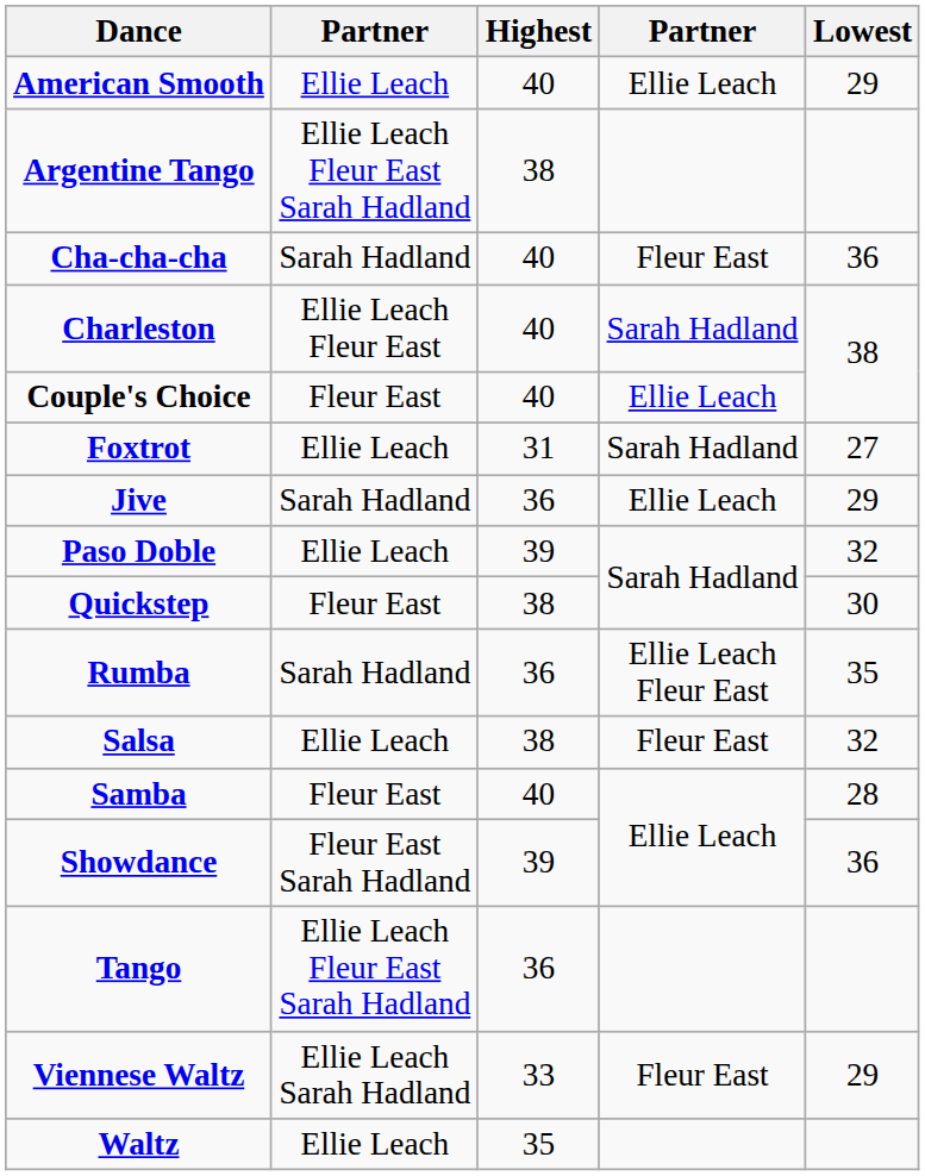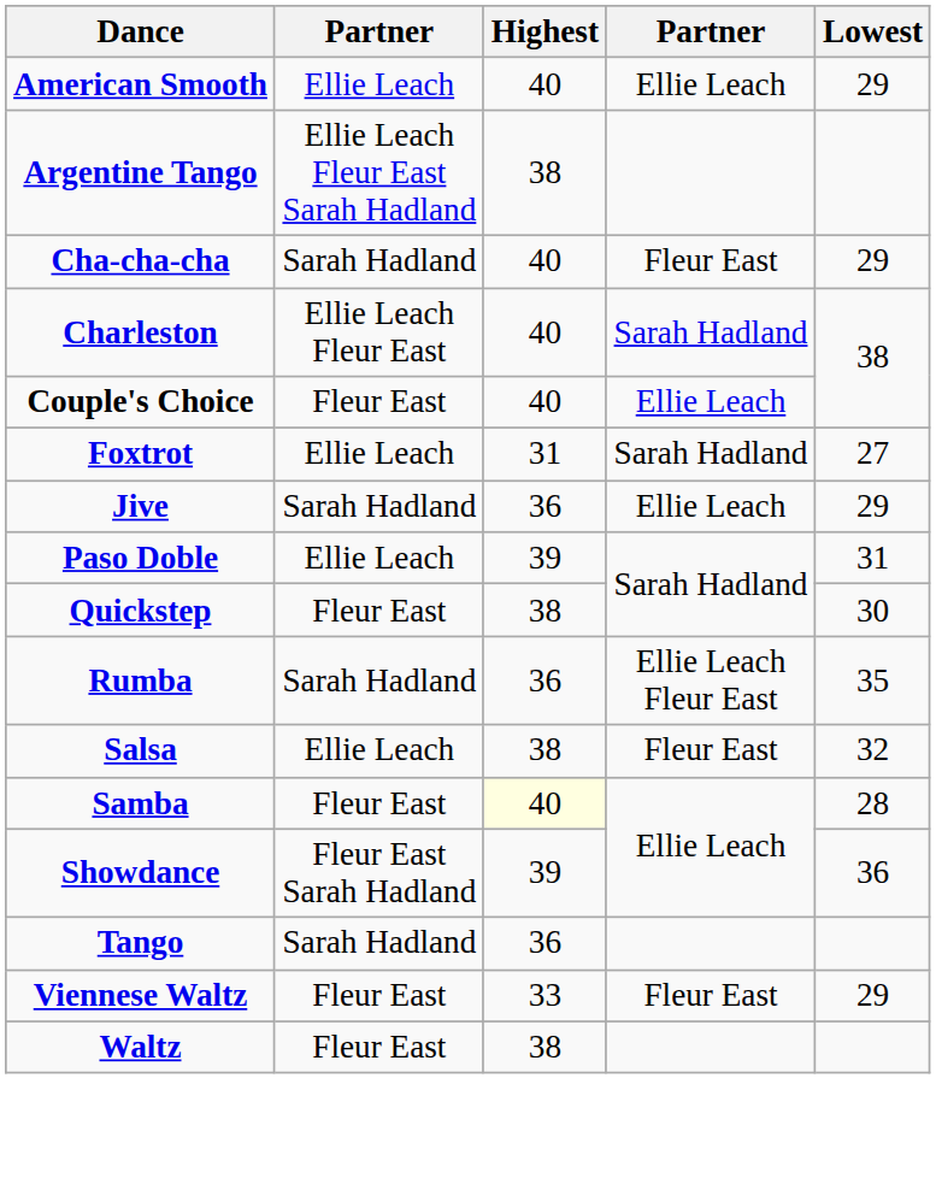 <table class="wikitable sortable collapsed">
 <tr style="text-align:center">
 <th>Dance</th>
 <th>Partner</th>
 <th>Highest</th>
 <th>Partner</th>
 <th>Lowest</th>
 </tr>
 <tr style="text-align: center;">
 <td><strong><a href='#'>American Smooth</a></strong></td>
 <td><a href='#'>Ellie Leach</a></td>
 <td>40</td>
 <td>Ellie Leach</td>
 <td>29</td>
 </tr>
 <tr style="text-align: center;">
 <td><strong><a href='#'>Argentine Tango</a></strong></td>
 <td>Ellie Leach<br><a href='#'>Fleur East</a><br><a href='#'>Sarah Hadland</a></td>
 <td>38</td>
 <td></td>
 <td></td>
 </tr>
 <tr style="text-align: center;">
 <td><strong><a href='#'>Cha-cha-cha</a></strong></td>
 <td>Sarah Hadland</td>
 <td>40</td>
 <td>Fleur East</td>
-<td>36</td>
+<td>29</td>
 </tr>
 <tr style="text-align: center;">
 <td><strong><a href='#'>Charleston</a></strong></td>
 <td>Ellie Leach<br>Fleur East</td>
 <td>40</td>
 <td><a href='#'>Sarah Hadland</a></td>
 <td rowspan="2">38</td>
 </tr>
 <tr style="text-align: center;">
 <td><strong>Couple's Choice</strong></td>
 <td>Fleur East</td>
 <td>40</td>
 <td><a href='#'>Ellie Leach</a></td>
 </tr>
 <tr style="text-align: center;">
 <td><strong><a href='#'>Foxtrot</a></strong></td>
 <td>Ellie Leach</td>
 <td>31</td>
 <td>Sarah Hadland</td>
 <td>27</td>
 </tr>
 <tr style="text-align: center;">
 <td><strong><a href='#'>Jive</a></strong></td>
 <td>Sarah Hadland</td>
 <td>36</td>
 <td>Ellie Leach</td>
 <td>29</td>
 </tr>
 <tr style="text-align: center;">
 <td><strong><a href='#'>Paso Doble</a></strong></td>
 <td>Ellie Leach</td>
 <td>39</td>
 <td rowspan="2">Sarah Hadland</td>
-<td>32</td>
+<td>31</td>
 </tr>
 <tr style="text-align: center;">
 <td><strong><a href='#'>Quickstep</a></strong></td>
 <td>Fleur East</td>
 <td>38</td>
 <td>30</td>
 </tr>
 <tr style="text-align: center;">
 <td><strong><a href='#'>Rumba</a></strong></td>
 <td>Sarah Hadland</td>
 <td>36</td>
 <td>Ellie Leach<br>Fleur East</td>
 <td>35</td>
 </tr>
 <tr style="text-align: center;">
 <td><strong><a href='#'>Salsa</a></strong></td>
 <td>Ellie Leach</td>
 <td>38</td>
 <td>Fleur East</td>
 <td>32</td>
 </tr>
 <tr style="text-align: center;">
 <td><strong><a href='#'>Samba</a></strong></td>
 <td>Fleur East</td>
-<td>40</td>
+<td style="background: lightyellow;">40</td>
 <td rowspan="2">Ellie Leach</td>
 <td>28</td>
 </tr>
 <tr style="text-align: center;">
 <td><strong><a href='#'>Showdance</a></strong></td>
 <td>Fleur East<br>Sarah Hadland</td>
 <td>39</td>
 <td>36</td>
 </tr>
 <tr style="text-align: center;">
 <td><strong><a href='#'>Tango</a></strong></td>
-<td>Ellie Leach<br><a href='#'>Fleur East</a><br><a href='#'>Sarah Hadland</a></td>
+<td>Sarah Hadland</td>
 <td>36</td>
 <td></td>
 <td></td>
 </tr>
 <tr style="text-align: center;">
 <td><strong><a href='#'>Viennese Waltz</a></strong></td>
-<td>Ellie Leach<br>Sarah Hadland</td>
+<td>Fleur East</td>
 <td>33</td>
 <td>Fleur East</td>
 <td>29</td>
 </tr>
 <tr style="text-align: center;">
 <td><strong><a href='#'>Waltz</a></strong></td>
-<td>Ellie Leach</td>
-<td>35</td>
+<td>Fleur East</td>
+<td>38</td>
 <td></td>
 <td></td>
 </tr>
 </table>
